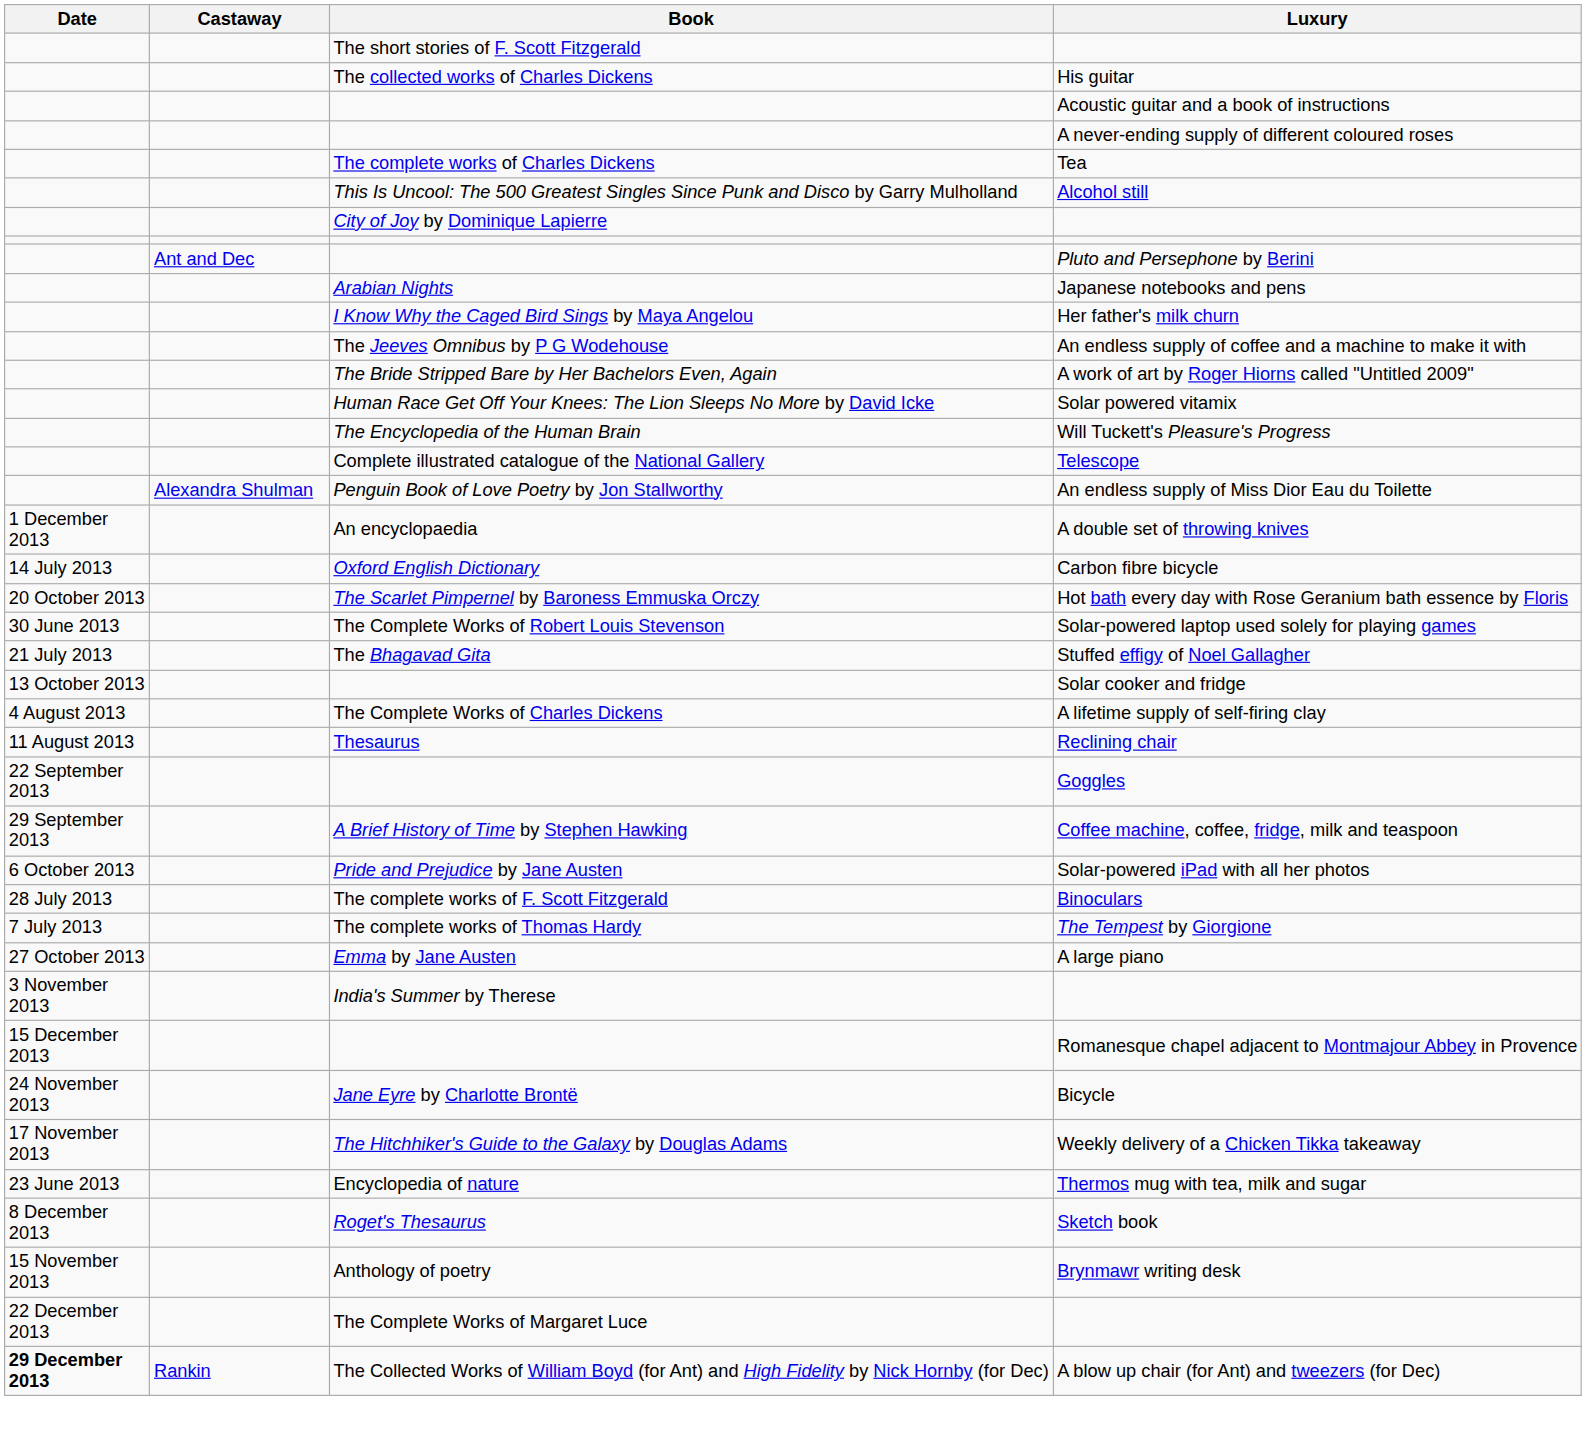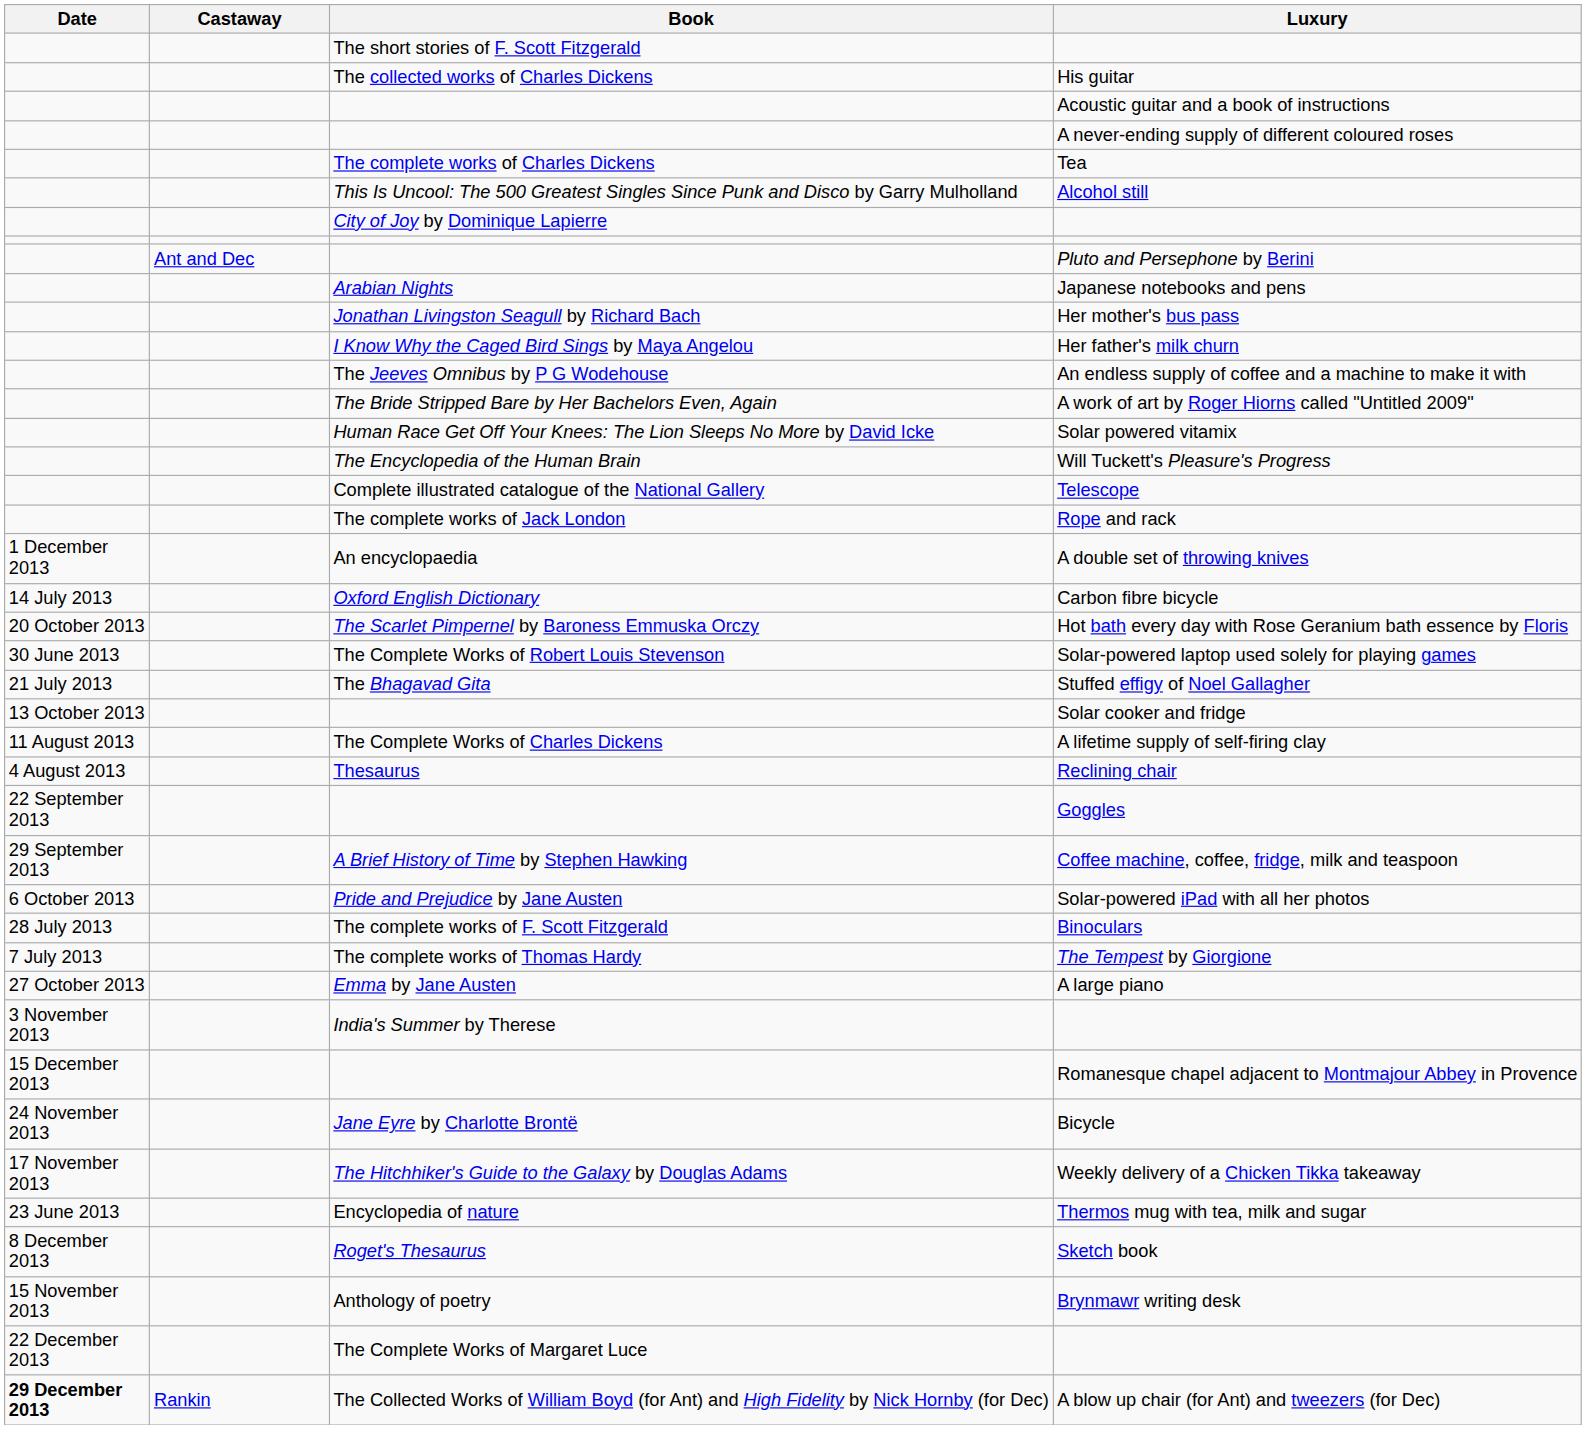 <table class="wikitable sortable">
 <tr>
 <th style="width:120px;">Date</th>
 <th style="width:150px;">Castaway</th>
 <th>Book</th>
 <th>Luxury</th>
 </tr>
 <tr>
 <td></td>
 <td></td>
 <td>The short stories of <a href='#'>F. Scott Fitzgerald</a></td>
 <td></td>
 </tr>
 <tr>
 <td></td>
 <td></td>
 <td>The <a href='#'>collected works</a> of <a href='#'>Charles Dickens</a></td>
 <td>His guitar</td>
 </tr>
 <tr>
 <td></td>
 <td></td>
 <td></td>
 <td>Acoustic guitar and a book of instructions</td>
 </tr>
 <tr>
 <td></td>
 <td></td>
 <td></td>
 <td>A never-ending supply of different coloured roses</td>
 </tr>
 <tr>
 <td></td>
 <td></td>
 <td><a href='#'>The complete works</a> of <a href='#'>Charles Dickens</a></td>
 <td>Tea</td>
 </tr>
 <tr>
 <td></td>
 <td></td>
 <td><em>This Is Uncool: The 500 Greatest Singles Since Punk and Disco</em> by Garry Mulholland </td>
 <td><a href='#'>Alcohol still</a></td>
 </tr>
 <tr>
 <td></td>
 <td></td>
 <td><em><a href='#'>City of Joy</a></em> by <a href='#'>Dominique Lapierre</a></td>
 <td></td>
 </tr>
 <tr>
 <td></td>
 <td></td>
 <td></td>
 <td></td>
 </tr>
 <tr>
 <td></td>
 <td><a href='#'>Ant and Dec</a></td>
 <td></td>
 <td><em>Pluto and Persephone</em> by <a href='#'>Berini</a></td>
 </tr>
 <tr>
 <td></td>
 <td></td>
 <td><em><a href='#'>Arabian Nights</a></em></td>
 <td>Japanese notebooks and pens</td>
 </tr>
 <tr>
 <td></td>
 <td></td>
+<td><em><a href='#'>Jonathan Livingston Seagull</a></em> by <a href='#'>Richard Bach</a></td>
+<td>Her mother's <a href='#'>bus pass</a></td>
+</tr>
+<tr>
+<td></td>
+<td></td>
 <td><em><a href='#'>I Know Why the Caged Bird Sings</a></em> by <a href='#'>Maya Angelou</a></td>
 <td>Her father's <a href='#'>milk churn</a></td>
 </tr>
 <tr>
 <td></td>
 <td></td>
 <td>The <em><a href='#'>Jeeves</a> Omnibus</em> by <a href='#'>P G Wodehouse</a></td>
 <td>An endless supply of coffee and a machine to make it with</td>
 </tr>
 <tr>
 <td></td>
 <td></td>
 <td><em>The Bride Stripped Bare by Her Bachelors Even, Again</em></td>
 <td>A work of art by <a href='#'>Roger Hiorns</a> called "Untitled 2009"</td>
 </tr>
 <tr>
 <td></td>
 <td></td>
 <td><em>Human Race Get Off Your Knees: The Lion Sleeps No More</em> by <a href='#'>David Icke</a></td>
 <td>Solar powered vitamix</td>
 </tr>
 <tr>
 <td></td>
 <td></td>
 <td><em>The Encyclopedia of the Human Brain</em></td>
 <td>Will Tuckett's <em>Pleasure's Progress</em></td>
 </tr>
 <tr>
 <td></td>
 <td></td>
 <td>Complete illustrated catalogue of the <a href='#'>National Gallery</a></td>
 <td><a href='#'>Telescope</a></td>
 </tr>
 <tr>
 <td></td>
-<td><a href='#'>Alexandra Shulman</a></td>
-<td><em>Penguin Book of Love Poetry</em> by <a href='#'>Jon Stallworthy</a></td>
-<td>An endless supply of Miss Dior Eau du Toilette</td>
+<td></td>
+<td>The complete works of <a href='#'>Jack London</a></td>
+<td><a href='#'>Rope</a> and rack</td>
 </tr>
 <tr>
 <td>1 December 2013</td>
 <td></td>
 <td>An encyclopaedia</td>
 <td>A double set of <a href='#'>throwing knives</a></td>
 </tr>
 <tr>
 <td>14 July 2013</td>
 <td></td>
 <td><em><a href='#'>Oxford English Dictionary</a></em></td>
 <td>Carbon fibre bicycle</td>
 </tr>
 <tr>
 <td>20 October 2013</td>
 <td></td>
 <td><em><a href='#'>The Scarlet Pimpernel</a></em> by <a href='#'>Baroness Emmuska Orczy</a></td>
 <td>Hot <a href='#'>bath</a> every day with Rose Geranium bath essence by <a href='#'>Floris</a></td>
 </tr>
 <tr>
 <td>30 June 2013</td>
 <td></td>
 <td>The Complete Works of <a href='#'>Robert Louis Stevenson</a></td>
 <td>Solar-powered laptop used solely for playing <a href='#'>games</a></td>
 </tr>
 <tr>
 <td>21 July 2013</td>
 <td></td>
 <td>The <em><a href='#'>Bhagavad Gita</a></em></td>
 <td>Stuffed <a href='#'>effigy</a> of <a href='#'>Noel Gallagher</a></td>
 </tr>
 <tr>
 <td>13 October 2013</td>
 <td></td>
 <td></td>
 <td>Solar cooker and fridge</td>
 </tr>
 <tr>
-<td>4 August 2013</td>
+<td>11 August 2013</td>
 <td></td>
 <td>The Complete Works of <a href='#'>Charles Dickens</a></td>
 <td>A lifetime supply of self-firing clay</td>
 </tr>
 <tr>
-<td>11 August 2013</td>
+<td>4 August 2013</td>
 <td></td>
 <td><a href='#'>Thesaurus</a></td>
 <td><a href='#'>Reclining chair</a></td>
 </tr>
 <tr>
 <td>22 September 2013</td>
 <td></td>
 <td></td>
 <td><a href='#'>Goggles</a></td>
 </tr>
 <tr>
 <td>29 September 2013</td>
 <td></td>
 <td><em><a href='#'>A Brief History of Time</a></em> by <a href='#'>Stephen Hawking</a></td>
 <td><a href='#'>Coffee machine</a>, coffee, <a href='#'>fridge</a>, milk and teaspoon</td>
 </tr>
 <tr>
 <td>6 October 2013</td>
 <td></td>
 <td><em><a href='#'>Pride and Prejudice</a></em> by <a href='#'>Jane Austen</a></td>
 <td>Solar-powered <a href='#'>iPad</a> with all her photos</td>
 </tr>
 <tr>
 <td>28 July 2013</td>
 <td></td>
 <td>The complete works of <a href='#'>F. Scott Fitzgerald</a></td>
 <td><a href='#'>Binoculars</a></td>
 </tr>
 <tr>
 <td>7 July 2013</td>
 <td></td>
 <td>The complete works of <a href='#'>Thomas Hardy</a></td>
 <td><em><a href='#'>The Tempest</a></em> by <a href='#'>Giorgione</a></td>
 </tr>
 <tr>
 <td>27 October 2013</td>
 <td></td>
 <td><em><a href='#'>Emma</a></em> by <a href='#'>Jane Austen</a></td>
 <td>A large piano</td>
 </tr>
 <tr>
 <td>3 November 2013</td>
 <td></td>
 <td><em>India's Summer</em> by Therese</td>
 <td></td>
 </tr>
 <tr>
 <td>15 December 2013</td>
 <td></td>
 <td></td>
 <td>Romanesque chapel adjacent to <a href='#'>Montmajour Abbey</a> in Provence</td>
 </tr>
 <tr>
 <td>24 November 2013</td>
 <td></td>
 <td><em><a href='#'>Jane Eyre</a></em> by <a href='#'>Charlotte Brontë</a></td>
 <td>Bicycle</td>
 </tr>
 <tr>
 <td>17 November 2013</td>
 <td></td>
 <td><em><a href='#'>The Hitchhiker's Guide to the Galaxy</a></em> by <a href='#'>Douglas Adams</a></td>
 <td>Weekly delivery of a <a href='#'>Chicken Tikka</a> takeaway</td>
 </tr>
 <tr>
 <td>23 June 2013</td>
 <td></td>
 <td>Encyclopedia of <a href='#'>nature</a></td>
 <td><a href='#'>Thermos</a> mug with tea, milk and sugar</td>
 </tr>
 <tr>
 <td>8 December 2013</td>
 <td></td>
 <td><em><a href='#'>Roget's Thesaurus</a></em></td>
 <td><a href='#'>Sketch</a> book</td>
 </tr>
 <tr>
 <td>15 November 2013</td>
 <td></td>
 <td>Anthology of poetry</td>
 <td><a href='#'>Brynmawr</a> writing desk</td>
 </tr>
 <tr>
 <td>22 December 2013</td>
 <td></td>
 <td>The Complete Works of Margaret Luce</td>
 <td></td>
 </tr>
 <tr>
 <td><strong>29 December 2013</strong></td>
 <td><a href='#'>Rankin</a></td>
 <td>The Collected Works of <a href='#'>William Boyd</a> (for Ant) and <em><a href='#'>High Fidelity</a></em> by <a href='#'>Nick Hornby</a> (for Dec)</td>
 <td>A blow up chair (for Ant) and <a href='#'>tweezers</a> (for Dec)</td>
 </tr>
 </table>
